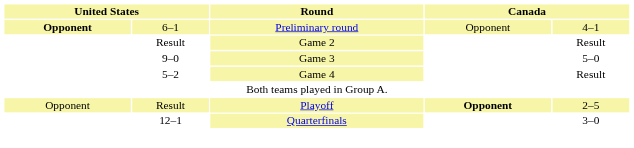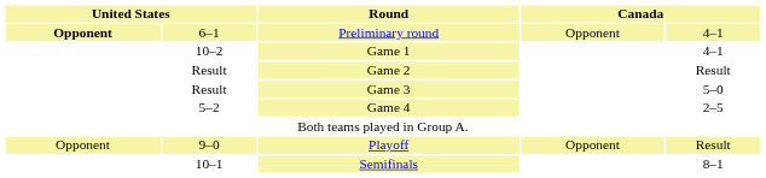 <table style="text-align:center; width:100%">
 <tr valign=top bgcolor=#F7F6A8>
 <th colspan=2 style="width:1*">United States</th>
 <th>Round</th>
 <th colspan=2 style="width:1*">Canada</th>
 </tr>
 <tr valign=top bgcolor=#F7F6A8>
 <td><strong>Opponent</strong></td>
 <td>6–1</td>
 <td bgcolor=#F7F6A8><a href='#'>Preliminary round</a></td>
 <td>Opponent</td>
 <td>4–1</td>
 </tr>
 <tr>
 <td align=left></td>
+<td>10–2</td>
+<td bgcolor=#F7F6A8>Game 1</td>
+<td align=left></td>
+<td>4–1</td>
+</tr>
+<tr>
+<td align=left></td>
 <td>Result</td>
 <td bgcolor=#F7F6A8>Game 2</td>
 <td align=left></td>
 <td>Result</td>
 </tr>
 <tr>
 <td align=left></td>
-<td>9–0</td>
+<td>Result</td>
 <td bgcolor=#F7F6A8>Game 3</td>
 <td align=left></td>
 <td>5–0</td>
 </tr>
 <tr>
 <td align=left></td>
 <td>5–2</td>
 <td bgcolor=#F7F6A8>Game 4</td>
 <td align=left></td>
-<td>Result</td>
+<td>2–5</td>
 </tr>
 <tr>
 <td colspan=5 align=center>Both teams played in Group A.<br></td>
 </tr>
 <tr valign=top bgcolor=#F7F6A8>
 <td>Opponent</td>
+<td>9–0</td>
+<td bgcolor=#F7F6A8><a href='#'>Playoff</a></td>
+<td>Opponent</td>
 <td>Result</td>
-<td bgcolor=#F7F6A8><a href='#'>Playoff</a></td>
-<td><strong>Opponent</strong></td>
-<td>2–5</td>
 </tr>
 <tr>
 <td align=left></td>
-<td>12–1</td>
-<td bgcolor=#F7F6A8><a href='#'>Quarterfinals</a></td>
+<td>10–1</td>
+<td bgcolor=#F7F6A8><a href='#'>Semifinals</a></td>
 <td align=left></td>
-<td>3–0</td>
+<td>8–1</td>
 </tr>
 </table>
